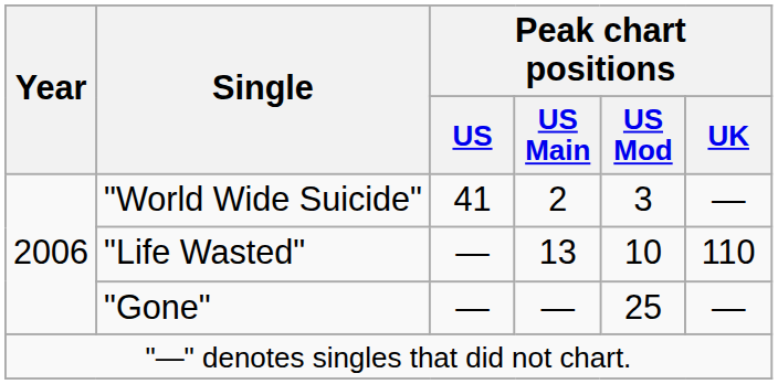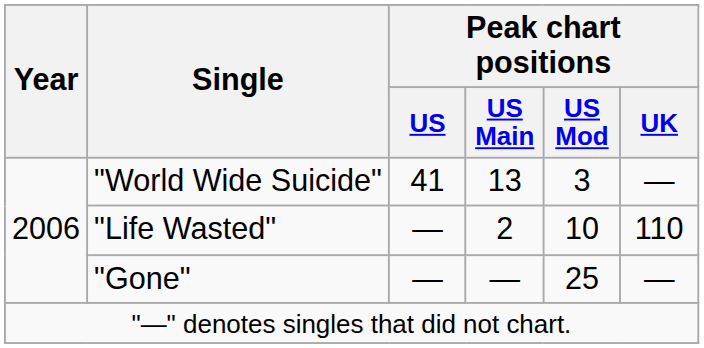 <table class="wikitable" border="1">
 <tr>
 <th rowspan="2">Year</th>
 <th rowspan="2">Single</th>
 <th colspan="4">Peak chart positions</th>
 </tr>
 <tr>
 <th style="width:2.5em;font-size:85%"><a href='#'>US</a><br></th>
 <th style="width:2.5em;font-size:85%"><a href='#'>US Main</a><br></th>
 <th style="width:2.5em;font-size:85%"><a href='#'>US Mod</a><br></th>
 <th style="width:2.5em;font-size:85%"><a href='#'>UK</a><br></th>
 </tr>
 <tr>
 <td rowspan="3">2006</td>
 <td>"World Wide Suicide"</td>
 <td align="center">41</td>
-<td align="center">2</td>
+<td align="center">13</td>
 <td align="center">3</td>
 <td align="center">—</td>
 </tr>
 <tr>
 <td>"Life Wasted"</td>
 <td align="center">—</td>
-<td align="center">13</td>
+<td align="center">2</td>
 <td align="center">10</td>
 <td align="center">110</td>
 </tr>
 <tr>
 <td>"Gone"</td>
 <td align="center">—</td>
 <td align="center">—</td>
 <td align="center">25</td>
 <td align="center">—</td>
 </tr>
 <tr>
 <td align="center" colspan="30" style="font-size: 85%">"—" denotes singles that did not chart.</td>
 </tr>
 </table>
